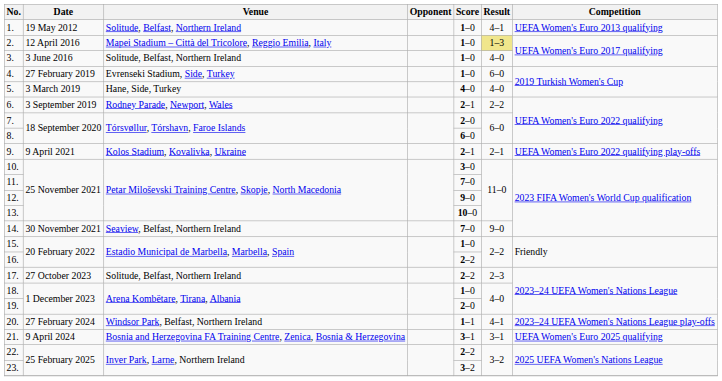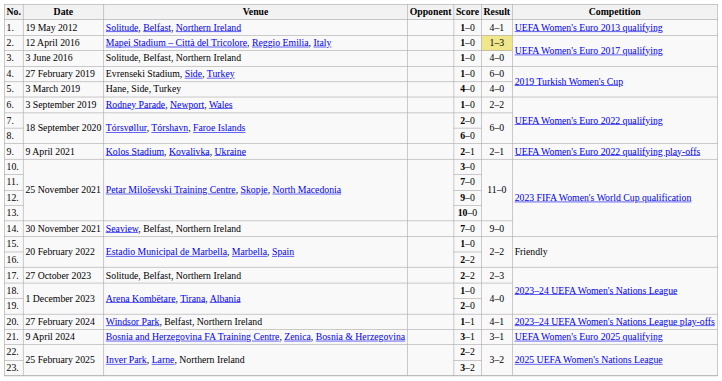 <table class="wikitable">
 <tr>
 <th>No.</th>
 <th>Date</th>
 <th>Venue</th>
 <th>Opponent</th>
 <th>Score</th>
 <th>Result</th>
 <th>Competition</th>
 </tr>
 <tr>
 <td>1.</td>
 <td>19 May 2012</td>
 <td><a href='#'>Solitude</a>, <a href='#'>Belfast</a>, <a href='#'>Northern Ireland</a></td>
 <td></td>
 <td align=center><strong>1</strong>–0</td>
 <td align=center>4–1</td>
 <td><a href='#'>UEFA Women's Euro 2013 qualifying</a></td>
 </tr>
 <tr>
 <td>2.</td>
 <td>12 April 2016</td>
 <td><a href='#'>Mapei Stadium – Città del Tricolore</a>, <a href='#'>Reggio Emilia</a>, <a href='#'>Italy</a></td>
 <td></td>
 <td align=center><strong>1</strong>–0</td>
 <td align=center style="background: khaki;">1–3</td>
 <td rowspan=2><a href='#'>UEFA Women's Euro 2017 qualifying</a></td>
 </tr>
 <tr>
 <td>3.</td>
 <td>3 June 2016</td>
 <td>Solitude, Belfast, Northern Ireland</td>
 <td></td>
 <td align=center><strong>1</strong>–0</td>
 <td align=center>4–0</td>
 </tr>
 <tr>
 <td>4.</td>
 <td>27 February 2019</td>
 <td>Evrenseki Stadium, <a href='#'>Side</a>, <a href='#'>Turkey</a></td>
 <td></td>
 <td align=center><strong>1</strong>–0</td>
 <td align=center>6–0</td>
 <td rowspan=2><a href='#'>2019 Turkish Women's Cup</a></td>
 </tr>
 <tr>
 <td>5.</td>
 <td>3 March 2019</td>
 <td>Hane, Side, Turkey</td>
 <td></td>
 <td align=center><strong>4</strong>–0</td>
 <td align=center>4–0</td>
 </tr>
 <tr>
 <td>6.</td>
 <td>3 September 2019</td>
 <td><a href='#'>Rodney Parade</a>, <a href='#'>Newport</a>, <a href='#'>Wales</a></td>
 <td></td>
-<td align=center><strong>2</strong>–1</td>
+<td align=center><strong>1</strong>–0</td>
 <td align=center>2–2</td>
 <td rowspan=3><a href='#'>UEFA Women's Euro 2022 qualifying</a></td>
 </tr>
 <tr>
 <td>7.</td>
 <td rowspan=2>18 September 2020</td>
 <td rowspan=2><a href='#'>Tórsvøllur</a>, <a href='#'>Tórshavn</a>, <a href='#'>Faroe Islands</a></td>
 <td rowspan=2></td>
 <td align=center><strong>2</strong>–0</td>
 <td rowspan=2 align=center>6–0</td>
 </tr>
 <tr>
 <td>8.</td>
 <td align=center><strong>6</strong>–0</td>
 </tr>
 <tr>
 <td>9.</td>
 <td>9 April 2021</td>
 <td><a href='#'>Kolos Stadium</a>, <a href='#'>Kovalivka</a>, <a href='#'>Ukraine</a></td>
 <td></td>
 <td align=center><strong>2</strong>–1</td>
 <td align=center>2–1</td>
 <td><a href='#'>UEFA Women's Euro 2022 qualifying play-offs</a></td>
 </tr>
 <tr>
 <td>10.</td>
 <td rowspan=4>25 November 2021</td>
 <td rowspan=4><a href='#'>Petar Miloševski Training Centre</a>, <a href='#'>Skopje</a>, <a href='#'>North Macedonia</a></td>
 <td rowspan=4></td>
 <td align=center><strong>3</strong>–0</td>
 <td rowspan=4 align=center>11–0</td>
 <td rowspan=5><a href='#'>2023 FIFA Women's World Cup qualification</a></td>
 </tr>
 <tr>
 <td>11.</td>
 <td align=center><strong>7</strong>–0</td>
 </tr>
 <tr>
 <td>12.</td>
 <td align=center><strong>9</strong>–0</td>
 </tr>
 <tr>
 <td>13.</td>
 <td align=center><strong>10</strong>–0</td>
 </tr>
 <tr>
 <td>14.</td>
 <td>30 November 2021</td>
 <td><a href='#'>Seaview</a>, Belfast, Northern Ireland</td>
 <td></td>
 <td align=center><strong>7</strong>–0</td>
 <td align=center>9–0</td>
 </tr>
 <tr>
 <td>15.</td>
 <td rowspan=2>20 February 2022</td>
 <td rowspan=2><a href='#'>Estadio Municipal de Marbella</a>, <a href='#'>Marbella</a>, <a href='#'>Spain</a></td>
 <td rowspan=2></td>
 <td align=center><strong>1</strong>–0</td>
 <td rowspan=2 align=center>2–2</td>
 <td rowspan=2>Friendly</td>
 </tr>
 <tr>
 <td>16.</td>
 <td align=center><strong>2</strong>–2</td>
 </tr>
 <tr>
 <td>17.</td>
 <td>27 October 2023</td>
 <td>Solitude, Belfast, Northern Ireland</td>
 <td></td>
 <td align=center><strong>2</strong>–2</td>
 <td align=center>2–3</td>
 <td rowspan=3><a href='#'>2023–24 UEFA Women's Nations League</a></td>
 </tr>
 <tr>
 <td>18.</td>
 <td rowspan=2>1 December 2023</td>
 <td rowspan=2><a href='#'>Arena Kombëtare</a>, <a href='#'>Tirana</a>, <a href='#'>Albania</a></td>
 <td rowspan=2></td>
 <td align=center><strong>1</strong>–0</td>
 <td rowspan=2 align=center>4–0</td>
 </tr>
 <tr>
 <td>19.</td>
 <td align=center><strong>2</strong>–0</td>
 </tr>
 <tr>
 <td>20.</td>
 <td>27 February 2024</td>
 <td><a href='#'>Windsor Park</a>, Belfast, Northern Ireland</td>
 <td></td>
 <td align=center><strong>1</strong>–1</td>
 <td align=center>4–1</td>
 <td><a href='#'>2023–24 UEFA Women's Nations League play-offs</a></td>
 </tr>
 <tr>
 <td>21.</td>
 <td>9 April 2024</td>
 <td><a href='#'>Bosnia and Herzegovina FA Training Centre</a>, <a href='#'>Zenica</a>, <a href='#'>Bosnia & Herzegovina</a></td>
 <td></td>
 <td align=center><strong>3</strong>–1</td>
 <td align=center>3–1</td>
 <td><a href='#'>UEFA Women's Euro 2025 qualifying</a></td>
 </tr>
 <tr>
 <td>22.</td>
 <td rowspan=2>25 February 2025</td>
 <td rowspan=2><a href='#'>Inver Park</a>, <a href='#'>Larne</a>, Northern Ireland</td>
 <td rowspan=2></td>
 <td align=center><strong>2</strong>–2</td>
 <td rowspan=2 align=center>3–2</td>
 <td rowspan=2><a href='#'>2025 UEFA Women's Nations League</a></td>
 </tr>
 <tr>
 <td>23.</td>
 <td align=center><strong>3</strong>–2</td>
 </tr>
 <tr>
 </tr>
 </table>
